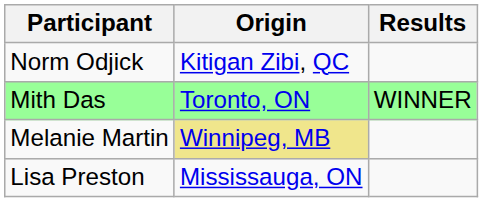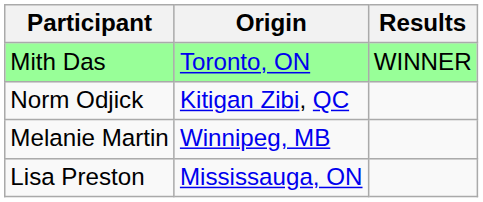 <table class="wikitable">
 <tr>
 <th>Participant</th>
 <th>Origin</th>
 <th>Results</th>
 </tr>
 <tr>
+<td style="background: #98FF98">Mith Das</td>
+<td style="background: #98FF98"><a href='#'>Toronto, ON</a></td>
+<td style="background: #98FF98">WINNER</td>
+</tr>
+<tr>
 <td>Norm Odjick</td>
 <td><a href='#'>Kitigan Zibi</a>, <a href='#'>QC</a></td>
 <td></td>
 </tr>
 <tr>
-<td style="background: #98FF98">Mith Das</td>
-<td style="background: #98FF98"><a href='#'>Toronto, ON</a></td>
-<td style="background: #98FF98">WINNER</td>
-</tr>
-<tr>
 <td>Melanie Martin</td>
-<td style="background: khaki;"><a href='#'>Winnipeg, MB</a></td>
+<td><a href='#'>Winnipeg, MB</a></td>
 <td></td>
 </tr>
 <tr>
 <td>Lisa Preston</td>
 <td><a href='#'>Mississauga, ON</a></td>
 <td></td>
 </tr>
 </table>
